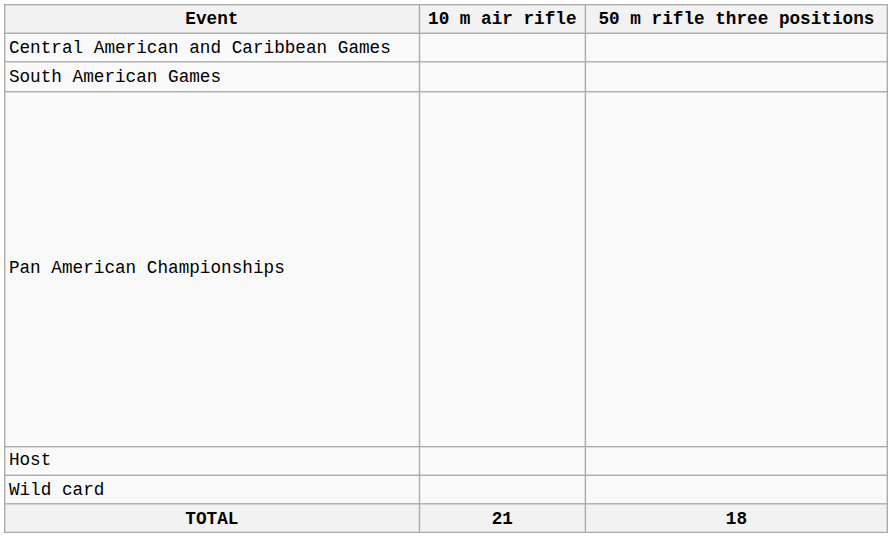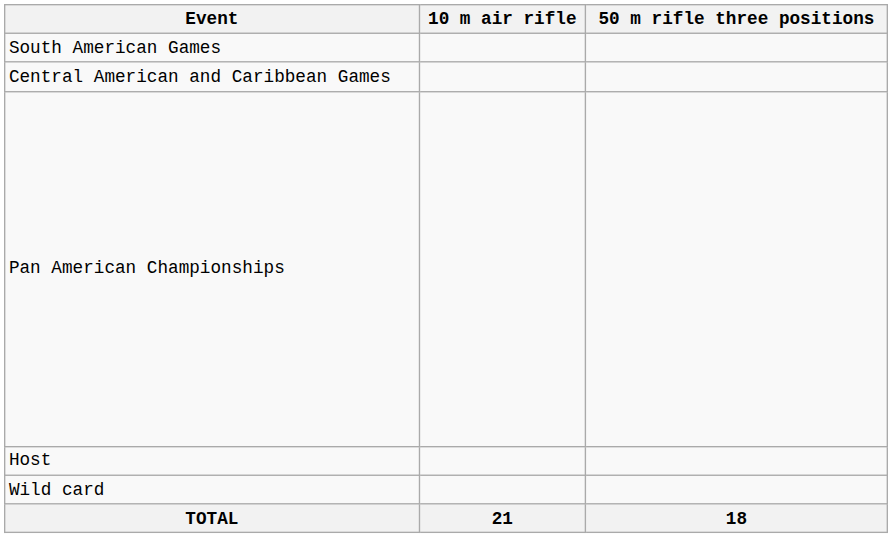 <table class=wikitable style="text-align:left" width=650>
 <tr>
 <th>Event</th>
 <th>10 m air rifle</th>
 <th>50 m rifle three positions</th>
 </tr>
 <tr>
-<td>Central American and Caribbean Games</td>
+<td>South American Games</td>
 <td><br></td>
 <td></td>
 </tr>
 <tr>
-<td>South American Games</td>
+<td>Central American and Caribbean Games</td>
 <td><br></td>
 <td></td>
 </tr>
 <tr>
 <td>Pan American Championships</td>
 <td><br><br><br><br><br><br><br><br><br><br><br><br><br><br><br><br><br></td>
 <td><br><br><br><br><br><br><br><br><br><br><br><br><br><br><br></td>
 </tr>
 <tr>
 <td>Host</td>
 <td></td>
 <td></td>
 </tr>
 <tr>
 <td>Wild card</td>
 <td></td>
 <td></td>
 </tr>
 <tr>
 <th>TOTAL</th>
 <th>21</th>
 <th>18</th>
 </tr>
 </table>
